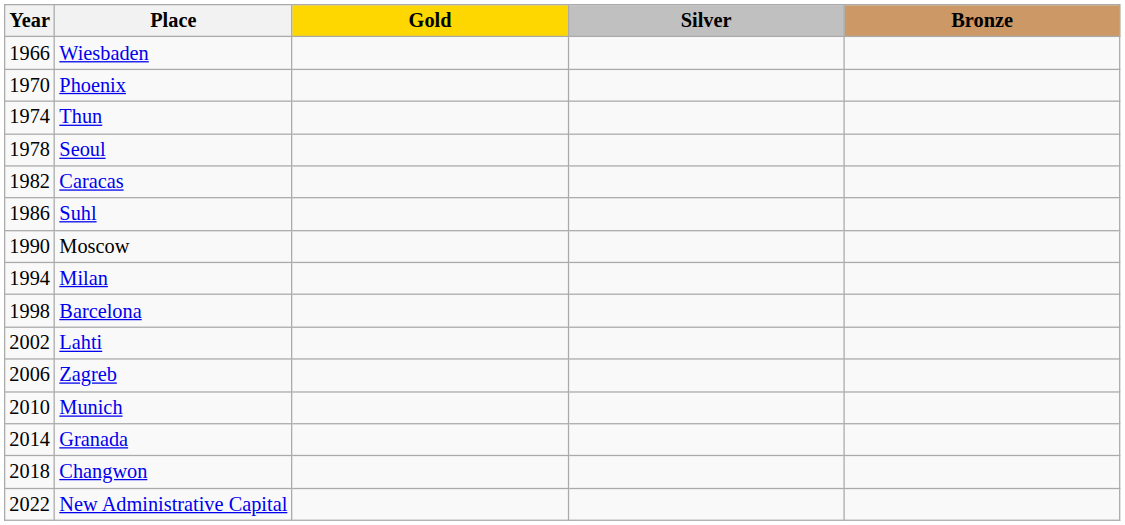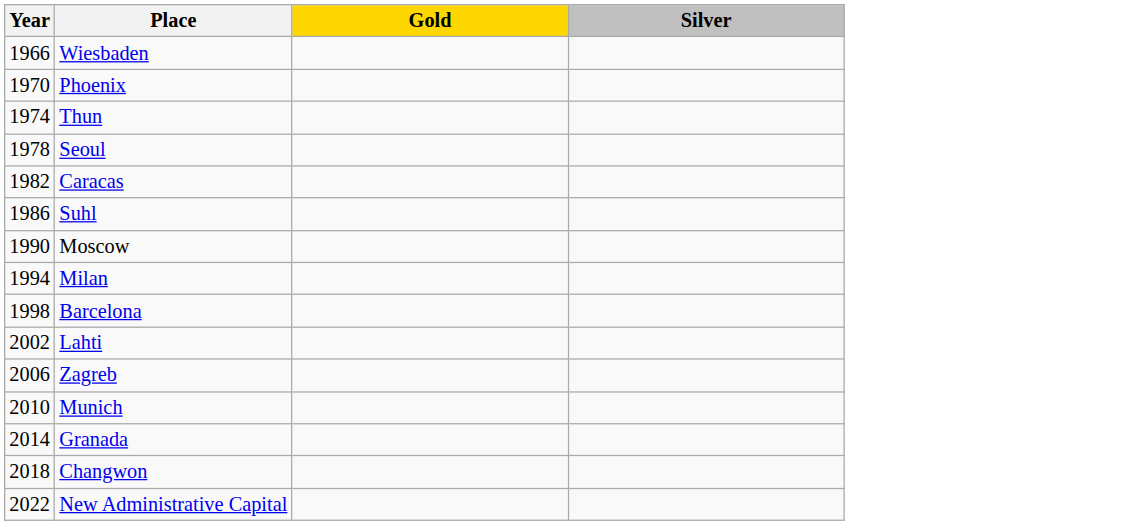 <table class="wikitable">
 <tr>
 <th>Year</th>
 <th>Place</th>
 <th style="background:gold"    width="210">Gold</th>
 <th style="background:silver"  width="210">Silver</th>
-<th style="background:#cc9966" width="210">Bronze</th>
 </tr>
 <tr>
 <td>1966</td>
 <td> <a href='#'>Wiesbaden</a></td>
-<td></td>
 <td></td>
 <td></td>
 </tr>
 <tr>
 <td>1970</td>
 <td> <a href='#'>Phoenix</a></td>
 <td></td>
 <td></td>
-<td></td>
 </tr>
 <tr>
 <td>1974</td>
 <td> <a href='#'>Thun</a></td>
-<td></td>
 <td></td>
 <td></td>
 </tr>
 <tr>
 <td>1978</td>
 <td> <a href='#'>Seoul</a></td>
 <td></td>
 <td></td>
-<td></td>
 </tr>
 <tr>
 <td>1982</td>
 <td> <a href='#'>Caracas</a></td>
-<td></td>
 <td></td>
 <td></td>
 </tr>
 <tr>
 <td>1986</td>
 <td> <a href='#'>Suhl</a></td>
 <td></td>
 <td></td>
-<td></td>
 </tr>
 <tr>
 <td>1990</td>
 <td> Moscow</td>
-<td></td>
 <td></td>
 <td></td>
 </tr>
 <tr>
 <td>1994</td>
 <td> <a href='#'>Milan</a></td>
 <td></td>
 <td></td>
-<td></td>
 </tr>
 <tr>
 <td>1998</td>
 <td> <a href='#'>Barcelona</a></td>
-<td></td>
 <td></td>
 <td></td>
 </tr>
 <tr>
 <td>2002</td>
 <td> <a href='#'>Lahti</a></td>
 <td></td>
 <td></td>
-<td></td>
 </tr>
 <tr>
 <td>2006</td>
 <td> <a href='#'>Zagreb</a></td>
-<td></td>
 <td></td>
 <td></td>
 </tr>
 <tr>
 <td>2010</td>
 <td> <a href='#'>Munich</a></td>
 <td></td>
 <td></td>
-<td></td>
 </tr>
 <tr>
 <td>2014</td>
 <td> <a href='#'>Granada</a></td>
-<td></td>
 <td></td>
 <td></td>
 </tr>
 <tr>
 <td>2018</td>
 <td> <a href='#'>Changwon</a></td>
 <td></td>
 <td></td>
-<td></td>
 </tr>
 <tr>
 <td>2022</td>
 <td> <a href='#'>New Administrative Capital</a></td>
 <td></td>
 <td></td>
-<td></td>
 </tr>
 </table>
